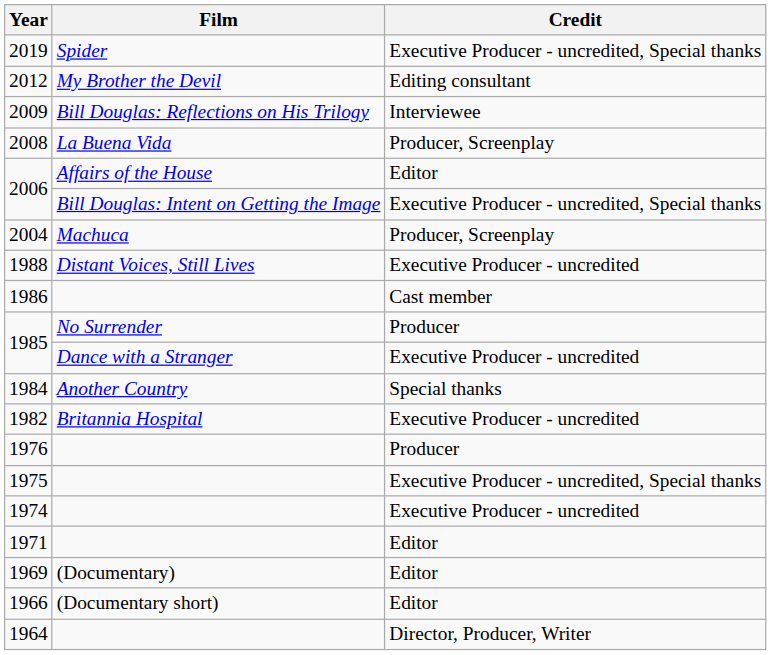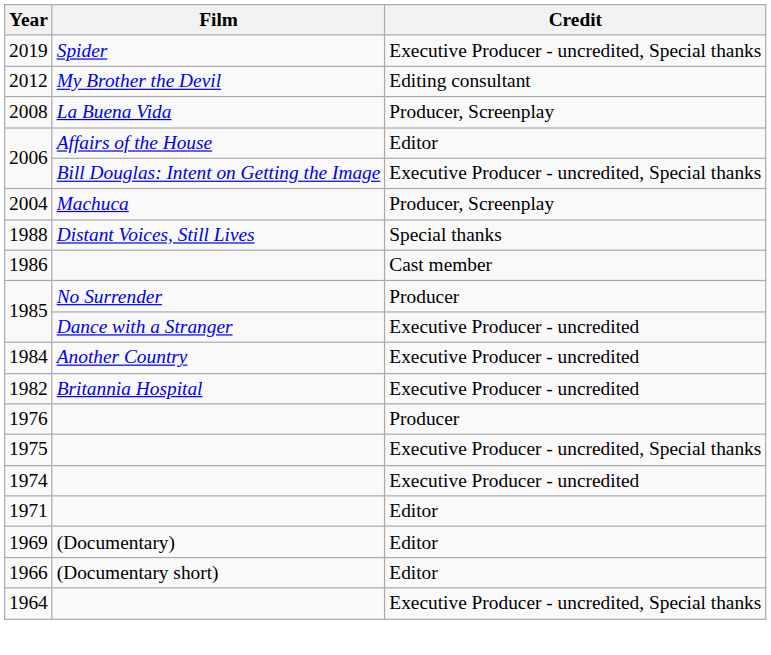 <table class="wikitable">
 <tr>
 <th>Year</th>
 <th>Film</th>
 <th>Credit</th>
 </tr>
 <tr>
 <td>2019</td>
 <td><em><a href='#'>Spider</a></em></td>
 <td>Executive Producer - uncredited, Special thanks</td>
 </tr>
 <tr>
 <td>2012</td>
 <td><em><a href='#'>My Brother the Devil</a></em></td>
 <td>Editing consultant</td>
-</tr>
-<tr>
-<td>2009</td>
-<td><em><a href='#'>Bill Douglas: Reflections on His Trilogy</a></em></td>
-<td>Interviewee</td>
 </tr>
 <tr>
 <td>2008</td>
 <td><em><a href='#'>La Buena Vida</a></em></td>
 <td>Producer, Screenplay</td>
 </tr>
 <tr>
 <td rowspan="2">2006</td>
 <td><em><a href='#'>Affairs of the House</a></em></td>
 <td>Editor</td>
 </tr>
 <tr>
 <td><em><a href='#'>Bill Douglas: Intent on Getting the Image</a></em></td>
 <td>Executive Producer - uncredited, Special thanks</td>
 </tr>
 <tr>
 <td>2004</td>
 <td><em><a href='#'>Machuca</a></em></td>
 <td>Producer, Screenplay</td>
 </tr>
 <tr>
 <td>1988</td>
 <td><em><a href='#'>Distant Voices, Still Lives</a></em></td>
-<td>Executive Producer - uncredited</td>
+<td>Special thanks</td>
 </tr>
 <tr>
 <td>1986</td>
 <td></td>
 <td>Cast member</td>
 </tr>
 <tr>
 <td rowspan="2">1985</td>
 <td><em><a href='#'>No Surrender</a></em></td>
 <td>Producer</td>
 </tr>
 <tr>
 <td><em><a href='#'>Dance with a Stranger</a></em></td>
 <td>Executive Producer - uncredited</td>
 </tr>
 <tr>
 <td>1984</td>
 <td><em><a href='#'>Another Country</a></em></td>
-<td>Special thanks</td>
+<td>Executive Producer - uncredited</td>
 </tr>
 <tr>
 <td>1982</td>
 <td><em><a href='#'>Britannia Hospital</a></em></td>
 <td>Executive Producer - uncredited</td>
 </tr>
 <tr>
 <td>1976</td>
 <td></td>
 <td>Producer</td>
 </tr>
 <tr>
 <td>1975</td>
 <td></td>
 <td>Executive Producer - uncredited, Special thanks</td>
 </tr>
 <tr>
 <td>1974</td>
 <td></td>
 <td>Executive Producer - uncredited</td>
 </tr>
 <tr>
 <td>1971</td>
 <td></td>
 <td>Editor</td>
 </tr>
 <tr>
 <td>1969</td>
 <td> (Documentary)</td>
 <td>Editor</td>
 </tr>
 <tr>
 <td>1966</td>
 <td> (Documentary short)</td>
 <td>Editor</td>
 </tr>
 <tr>
 <td>1964</td>
 <td></td>
-<td>Director, Producer, Writer</td>
+<td>Executive Producer - uncredited, Special thanks</td>
 </tr>
 </table>
